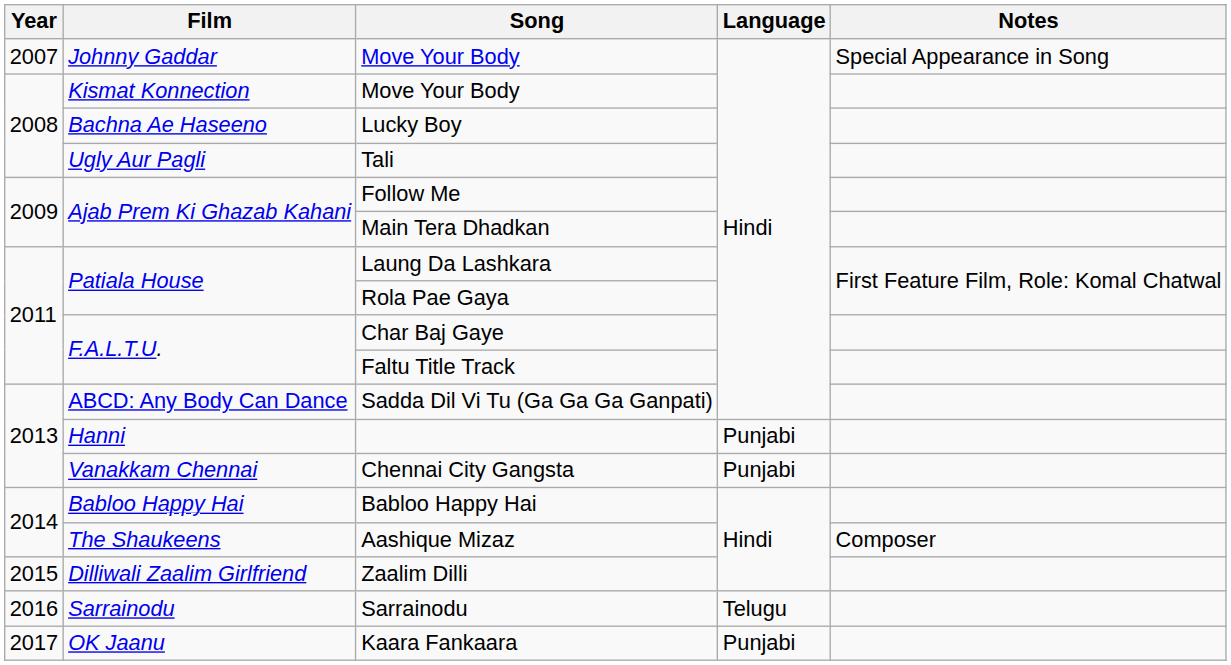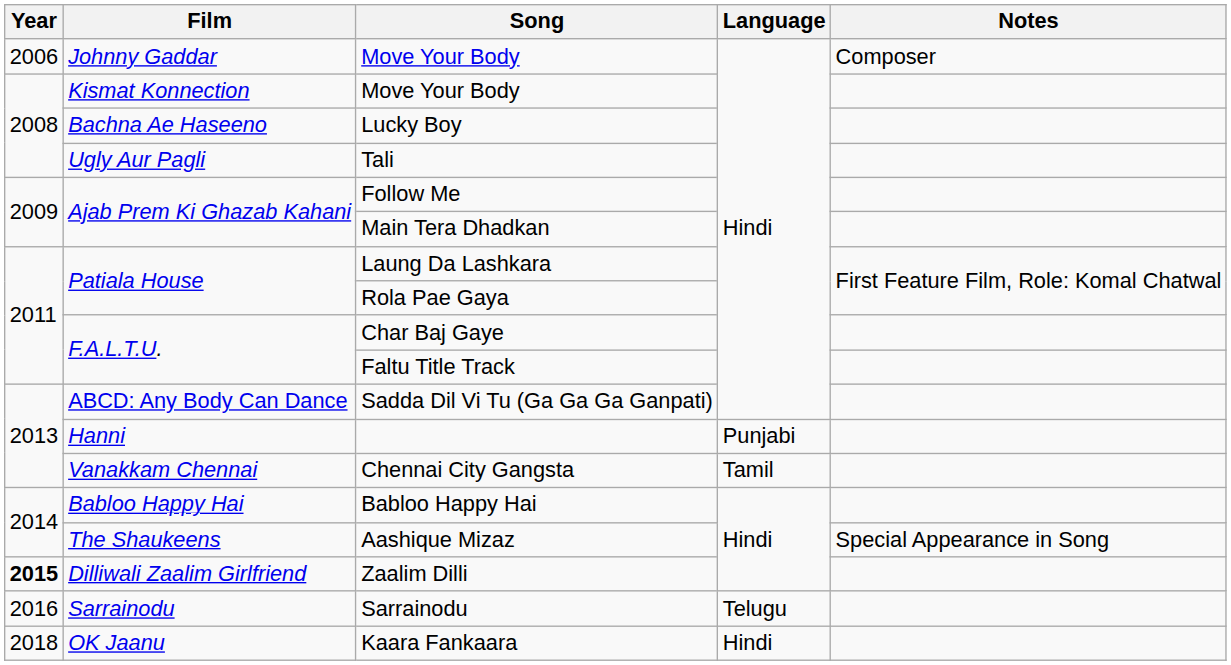 <table class="wikitable">
 <tr>
 <th>Year</th>
 <th>Film</th>
 <th>Song</th>
 <th>Language</th>
 <th>Notes</th>
 </tr>
 <tr>
-<td>2007</td>
+<td>2006</td>
 <td><em><a href='#'>Johnny Gaddar</a></em></td>
 <td><a href='#'>Move Your Body</a></td>
 <td rowspan=11>Hindi</td>
-<td>Special Appearance in Song</td>
+<td>Composer</td>
 </tr>
 <tr>
 <td rowspan=3>2008</td>
 <td><em><a href='#'>Kismat Konnection</a></em></td>
 <td>Move Your Body</td>
 <td></td>
 </tr>
 <tr>
 <td><em><a href='#'>Bachna Ae Haseeno</a></em></td>
 <td>Lucky Boy</td>
 <td></td>
 </tr>
 <tr>
 <td><em><a href='#'>Ugly Aur Pagli</a></em></td>
 <td>Tali</td>
 <td></td>
 </tr>
 <tr>
 <td rowspan=2>2009</td>
 <td rowspan=2><em><a href='#'>Ajab Prem Ki Ghazab Kahani</a></em></td>
 <td>Follow Me</td>
 <td></td>
 </tr>
 <tr>
 <td>Main Tera Dhadkan</td>
 <td></td>
 </tr>
 <tr>
 <td rowspan=4>2011</td>
 <td rowspan=2><em><a href='#'>Patiala House</a></em></td>
 <td>Laung Da Lashkara</td>
 <td rowspan=2>First Feature Film, Role: Komal Chatwal</td>
 </tr>
 <tr>
 <td>Rola Pae Gaya</td>
 </tr>
 <tr>
 <td rowspan=2><em><a href='#'>F.A.L.T.U</a>.</em></td>
 <td>Char Baj Gaye</td>
 <td></td>
 </tr>
 <tr>
 <td>Faltu Title Track</td>
 <td></td>
 </tr>
 <tr>
 <td rowspan=3>2013</td>
 <td><a href='#'>ABCD: Any Body Can Dance</a></td>
 <td>Sadda Dil Vi Tu (Ga Ga Ga Ganpati)</td>
 <td></td>
 </tr>
 <tr>
 <td><em><a href='#'>Hanni</a></em></td>
 <td></td>
 <td>Punjabi</td>
 <td></td>
 </tr>
 <tr>
 <td><em><a href='#'>Vanakkam Chennai</a></em></td>
 <td>Chennai City Gangsta</td>
-<td>Punjabi</td>
+<td>Tamil</td>
 <td></td>
 </tr>
 <tr>
 <td rowspan=2>2014</td>
 <td><em><a href='#'>Babloo Happy Hai</a></em></td>
 <td>Babloo Happy Hai</td>
 <td rowspan=3>Hindi</td>
 <td></td>
 </tr>
 <tr>
 <td><em><a href='#'>The Shaukeens</a></em></td>
 <td>Aashique Mizaz</td>
-<td>Composer</td>
+<td>Special Appearance in Song</td>
 </tr>
 <tr>
-<td>2015</td>
+<td><strong>2015</strong></td>
 <td><em><a href='#'>Dilliwali Zaalim Girlfriend</a></em></td>
 <td>Zaalim Dilli</td>
 <td></td>
 </tr>
 <tr>
 <td>2016</td>
 <td><em><a href='#'>Sarrainodu</a></em></td>
 <td>Sarrainodu</td>
 <td>Telugu</td>
 <td></td>
 </tr>
 <tr>
-<td>2017</td>
+<td>2018</td>
 <td><em><a href='#'>OK Jaanu</a></em></td>
 <td>Kaara Fankaara</td>
-<td>Punjabi</td>
+<td>Hindi</td>
 <td></td>
 </tr>
 </table>
